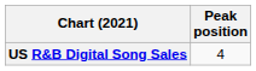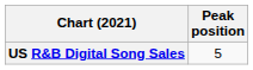 <table class="wikitable sortable plainrowheaders" style="text-align:center">
 <tr>
 <th scope="col">Chart (2021)</th>
 <th scope="col">Peak<br>position</th>
 </tr>
 <tr>
 <th scope="row">US <a href='#'>R&B Digital Song Sales</a></th>
-<td>4</td>
+<td>5</td>
 </tr>
 </table>
